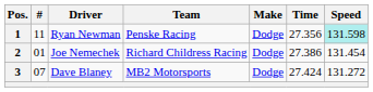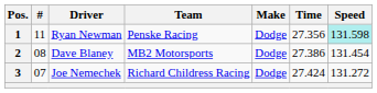 <table class="wikitable" style="font-size:95%">
 <tr>
 <th>Pos.</th>
 <th>#</th>
 <th>Driver</th>
 <th>Team</th>
 <th>Make</th>
 <th>Time</th>
 <th>Speed</th>
 </tr>
 <tr>
 <th>1</th>
 <td>11</td>
 <td><a href='#'>Ryan Newman</a></td>
 <td><a href='#'>Penske Racing</a></td>
 <td><a href='#'>Dodge</a></td>
 <td>27.356</td>
 <td style="background: paleturquoise;">131.598</td>
 </tr>
 <tr>
 <th>2</th>
-<td>01</td>
-<td><a href='#'>Joe Nemechek</a></td>
-<td><a href='#'>Richard Childress Racing</a></td>
+<td>08</td>
+<td><a href='#'>Dave Blaney</a></td>
+<td><a href='#'>MB2 Motorsports</a></td>
 <td><a href='#'>Dodge</a></td>
 <td>27.386</td>
 <td>131.454</td>
 </tr>
 <tr>
 <th>3</th>
 <td>07</td>
-<td><a href='#'>Dave Blaney</a></td>
-<td><a href='#'>MB2 Motorsports</a></td>
+<td><a href='#'>Joe Nemechek</a></td>
+<td><a href='#'>Richard Childress Racing</a></td>
 <td><a href='#'>Dodge</a></td>
 <td>27.424</td>
 <td>131.272</td>
 </tr>
 <tr>
 <th colspan="7"></th>
 </tr>
 </table>
